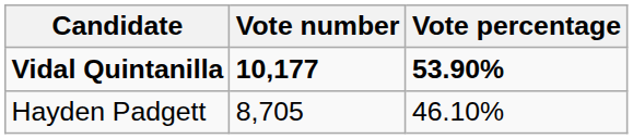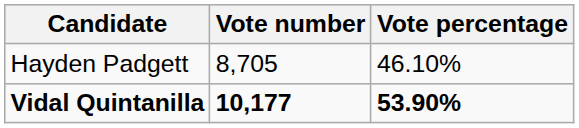 <table class="wikitable">
 <tr>
 <th>Candidate</th>
 <th>Vote number</th>
 <th>Vote percentage</th>
 </tr>
 <tr>
+<td>Hayden Padgett</td>
+<td>8,705</td>
+<td>46.10%</td>
+</tr>
+<tr>
 <td><strong>Vidal Quintanilla</strong></td>
 <td><strong>10,177</strong></td>
 <td><strong>53.90%</strong></td>
 </tr>
-<tr>
-<td>Hayden Padgett</td>
-<td>8,705</td>
-<td>46.10%</td>
-</tr>
 </table>
